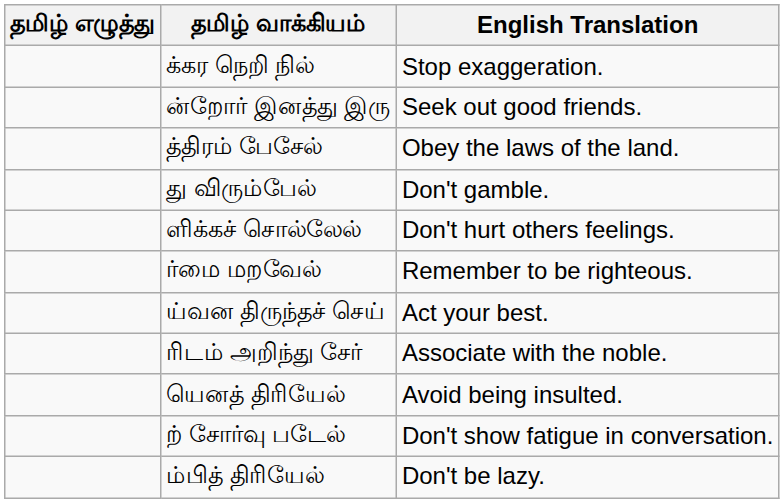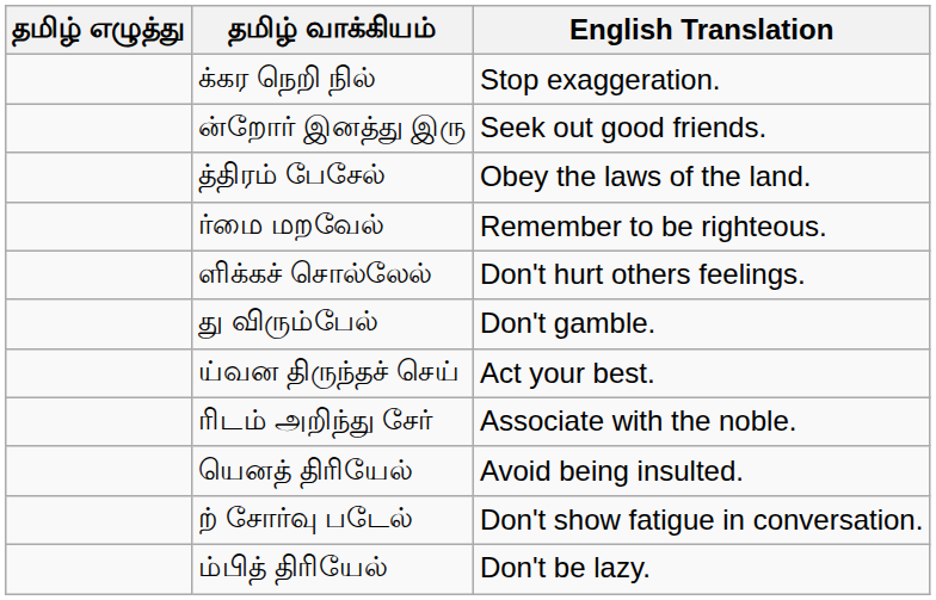 <table class="wikitable">
 <tr>
 <th>தமிழ் எழுத்து</th>
 <th>தமிழ் வாக்கியம்</th>
 <th>English Translation</th>
 </tr>
 <tr>
 <td></td>
 <td>க்கர நெறி நில்</td>
 <td>Stop exaggeration.</td>
 </tr>
 <tr>
 <td></td>
 <td>ன்றோர் இனத்து இரு</td>
 <td>Seek out good friends.</td>
 </tr>
 <tr>
 <td></td>
 <td>த்திரம் பேசேல்</td>
 <td>Obey the laws of the land.</td>
 </tr>
 <tr>
 <td></td>
-<td>து விரும்பேல்</td>
-<td>Don't gamble.</td>
+<td>ர்மை மறவேல்</td>
+<td>Remember to be righteous.</td>
 </tr>
 <tr>
 <td></td>
 <td>ளிக்கச் சொல்லேல்</td>
 <td>Don't hurt others feelings.</td>
 </tr>
 <tr>
 <td></td>
-<td>ர்மை மறவேல்</td>
-<td>Remember to be righteous.</td>
+<td>து விரும்பேல்</td>
+<td>Don't gamble.</td>
 </tr>
 <tr>
 <td></td>
 <td>ய்வன திருந்தச் செய்</td>
 <td>Act your best.</td>
 </tr>
 <tr>
 <td></td>
 <td>ரிடம் அறிந்து சேர்</td>
 <td>Associate with the noble.</td>
 </tr>
 <tr>
 <td></td>
 <td>யெனத் திரியேல்</td>
 <td>Avoid being insulted.</td>
 </tr>
 <tr>
 <td></td>
 <td>ற் சோர்வு படேல்</td>
 <td>Don't show fatigue in conversation.</td>
 </tr>
 <tr>
 <td></td>
 <td>ம்பித் திரியேல்</td>
 <td>Don't be lazy.</td>
 </tr>
 </table>
